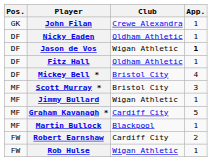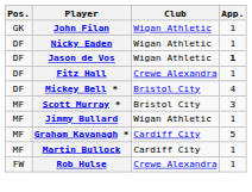 <table class="wikitable plainrowheaders" style="text-align: left">
 <tr>
 <th scope=col>Pos.</th>
 <th scope=col>Player</th>
 <th scope=col>Club</th>
 <th scope=col>App.</th>
 </tr>
 <tr>
 <td style=text-align:center>GK</td>
 <th scope=row><a href='#'>John Filan</a></th>
-<td><a href='#'>Crewe Alexandra</a></td>
+<td><a href='#'>Wigan Athletic</a></td>
 <td style=text-align:center>1</td>
 </tr>
 <tr>
 <td style=text-align:center>DF</td>
 <th scope=row><a href='#'>Nicky Eaden</a></th>
-<td><a href='#'>Oldham Athletic</a></td>
+<td>Wigan Athletic</td>
 <td style=text-align:center>1</td>
 </tr>
 <tr>
 <td style=text-align:center>DF</td>
 <th scope=row><a href='#'>Jason de Vos</a></th>
 <td>Wigan Athletic</td>
 <td style=text-align:center><strong>1</strong></td>
 </tr>
 <tr>
 <td style=text-align:center>DF</td>
 <th scope=row><a href='#'>Fitz Hall</a></th>
-<td><a href='#'>Oldham Athletic</a></td>
+<td><a href='#'>Crewe Alexandra</a></td>
 <td style=text-align:center>1</td>
 </tr>
 <tr>
 <td style=text-align:center>DF</td>
 <th scope=row><a href='#'>Mickey Bell</a> *</th>
 <td><a href='#'>Bristol City</a></td>
 <td style=text-align:center>4</td>
 </tr>
 <tr>
 <td style=text-align:center>MF</td>
 <th scope=row><a href='#'>Scott Murray</a> *</th>
 <td>Bristol City</td>
 <td style=text-align:center>3</td>
 </tr>
 <tr>
 <td style=text-align:center>MF</td>
 <th scope=row><a href='#'>Jimmy Bullard</a></th>
 <td>Wigan Athletic</td>
 <td style=text-align:center>1</td>
 </tr>
 <tr>
 <td style=text-align:center>MF</td>
 <th scope=row><a href='#'>Graham Kavanagh</a> *</th>
 <td><a href='#'>Cardiff City</a></td>
 <td style=text-align:center>5</td>
 </tr>
 <tr>
 <td style=text-align:center>MF</td>
 <th scope=row><a href='#'>Martin Bullock</a></th>
-<td><a href='#'>Blackpool</a></td>
+<td>Cardiff City</td>
 <td style=text-align:center>1</td>
 </tr>
 <tr>
 <td style=text-align:center>FW</td>
-<th scope=row><a href='#'>Robert Earnshaw</a></th>
-<td>Cardiff City</td>
-<td style=text-align:center>2</td>
-</tr>
-<tr>
-<td style=text-align:center>FW</td>
 <th scope=row><a href='#'>Rob Hulse</a></th>
-<td><a href='#'>Wigan Athletic</a></td>
+<td><a href='#'>Crewe Alexandra</a></td>
 <td style=text-align:center>1</td>
 </tr>
 </table>
